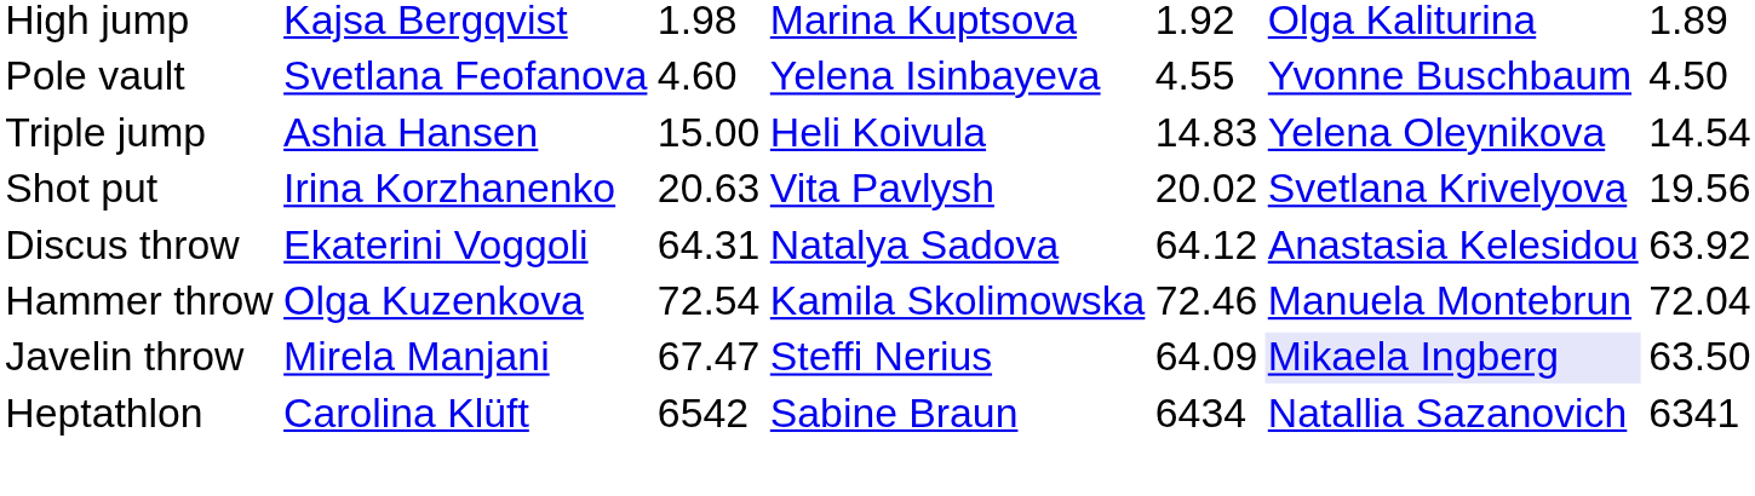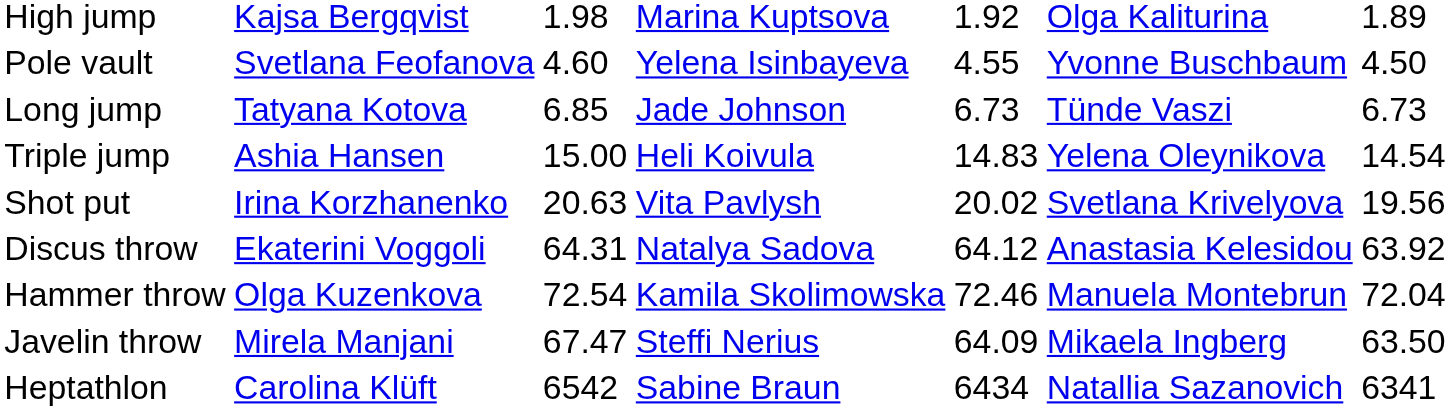 <table>
 <tr>
 <td>High jump<br></td>
 <td><a href='#'>Kajsa Bergqvist</a><br></td>
 <td>1.98</td>
 <td><a href='#'>Marina Kuptsova</a><br></td>
 <td>1.92</td>
 <td><a href='#'>Olga Kaliturina</a><br></td>
 <td>1.89</td>
 </tr>
 <tr>
 <td>Pole vault<br></td>
 <td><a href='#'>Svetlana Feofanova</a><br></td>
 <td>4.60</td>
 <td><a href='#'>Yelena Isinbayeva</a><br></td>
 <td>4.55</td>
 <td><a href='#'>Yvonne Buschbaum</a><br></td>
 <td>4.50</td>
+</tr>
+<tr>
+<td>Long jump<br></td>
+<td><a href='#'>Tatyana Kotova</a><br></td>
+<td>6.85</td>
+<td><a href='#'>Jade Johnson</a><br></td>
+<td>6.73</td>
+<td><a href='#'>Tünde Vaszi</a><br></td>
+<td>6.73</td>
 </tr>
 <tr>
 <td>Triple jump<br></td>
 <td><a href='#'>Ashia Hansen</a><br></td>
 <td>15.00</td>
 <td><a href='#'>Heli Koivula</a><br></td>
 <td>14.83</td>
 <td><a href='#'>Yelena Oleynikova</a><br></td>
 <td>14.54</td>
 </tr>
 <tr>
 <td>Shot put<br></td>
 <td><a href='#'>Irina Korzhanenko</a><br></td>
 <td>20.63</td>
 <td><a href='#'>Vita Pavlysh</a><br></td>
 <td>20.02</td>
 <td><a href='#'>Svetlana Krivelyova</a><br></td>
 <td>19.56</td>
 </tr>
 <tr>
 <td>Discus throw <br></td>
 <td><a href='#'>Ekaterini Voggoli</a><br></td>
 <td>64.31</td>
 <td><a href='#'>Natalya Sadova</a><br></td>
 <td>64.12</td>
 <td><a href='#'>Anastasia Kelesidou</a><br></td>
 <td>63.92</td>
 </tr>
 <tr>
 <td>Hammer throw<br></td>
 <td><a href='#'>Olga Kuzenkova</a><br></td>
 <td>72.54</td>
 <td><a href='#'>Kamila Skolimowska</a><br></td>
 <td>72.46</td>
 <td><a href='#'>Manuela Montebrun</a><br></td>
 <td>72.04</td>
 </tr>
 <tr>
 <td>Javelin throw <br></td>
 <td><a href='#'>Mirela Manjani</a><br></td>
 <td>67.47</td>
 <td><a href='#'>Steffi Nerius</a><br></td>
 <td>64.09</td>
-<td style="background: lavender;"><a href='#'>Mikaela Ingberg</a><br></td>
+<td><a href='#'>Mikaela Ingberg</a><br></td>
 <td>63.50</td>
 </tr>
 <tr>
 <td>Heptathlon<br></td>
 <td><a href='#'>Carolina Klüft</a><br></td>
 <td>6542</td>
 <td><a href='#'>Sabine Braun</a><br></td>
 <td>6434</td>
 <td><a href='#'>Natallia Sazanovich</a><br></td>
 <td>6341</td>
 </tr>
 </table>
